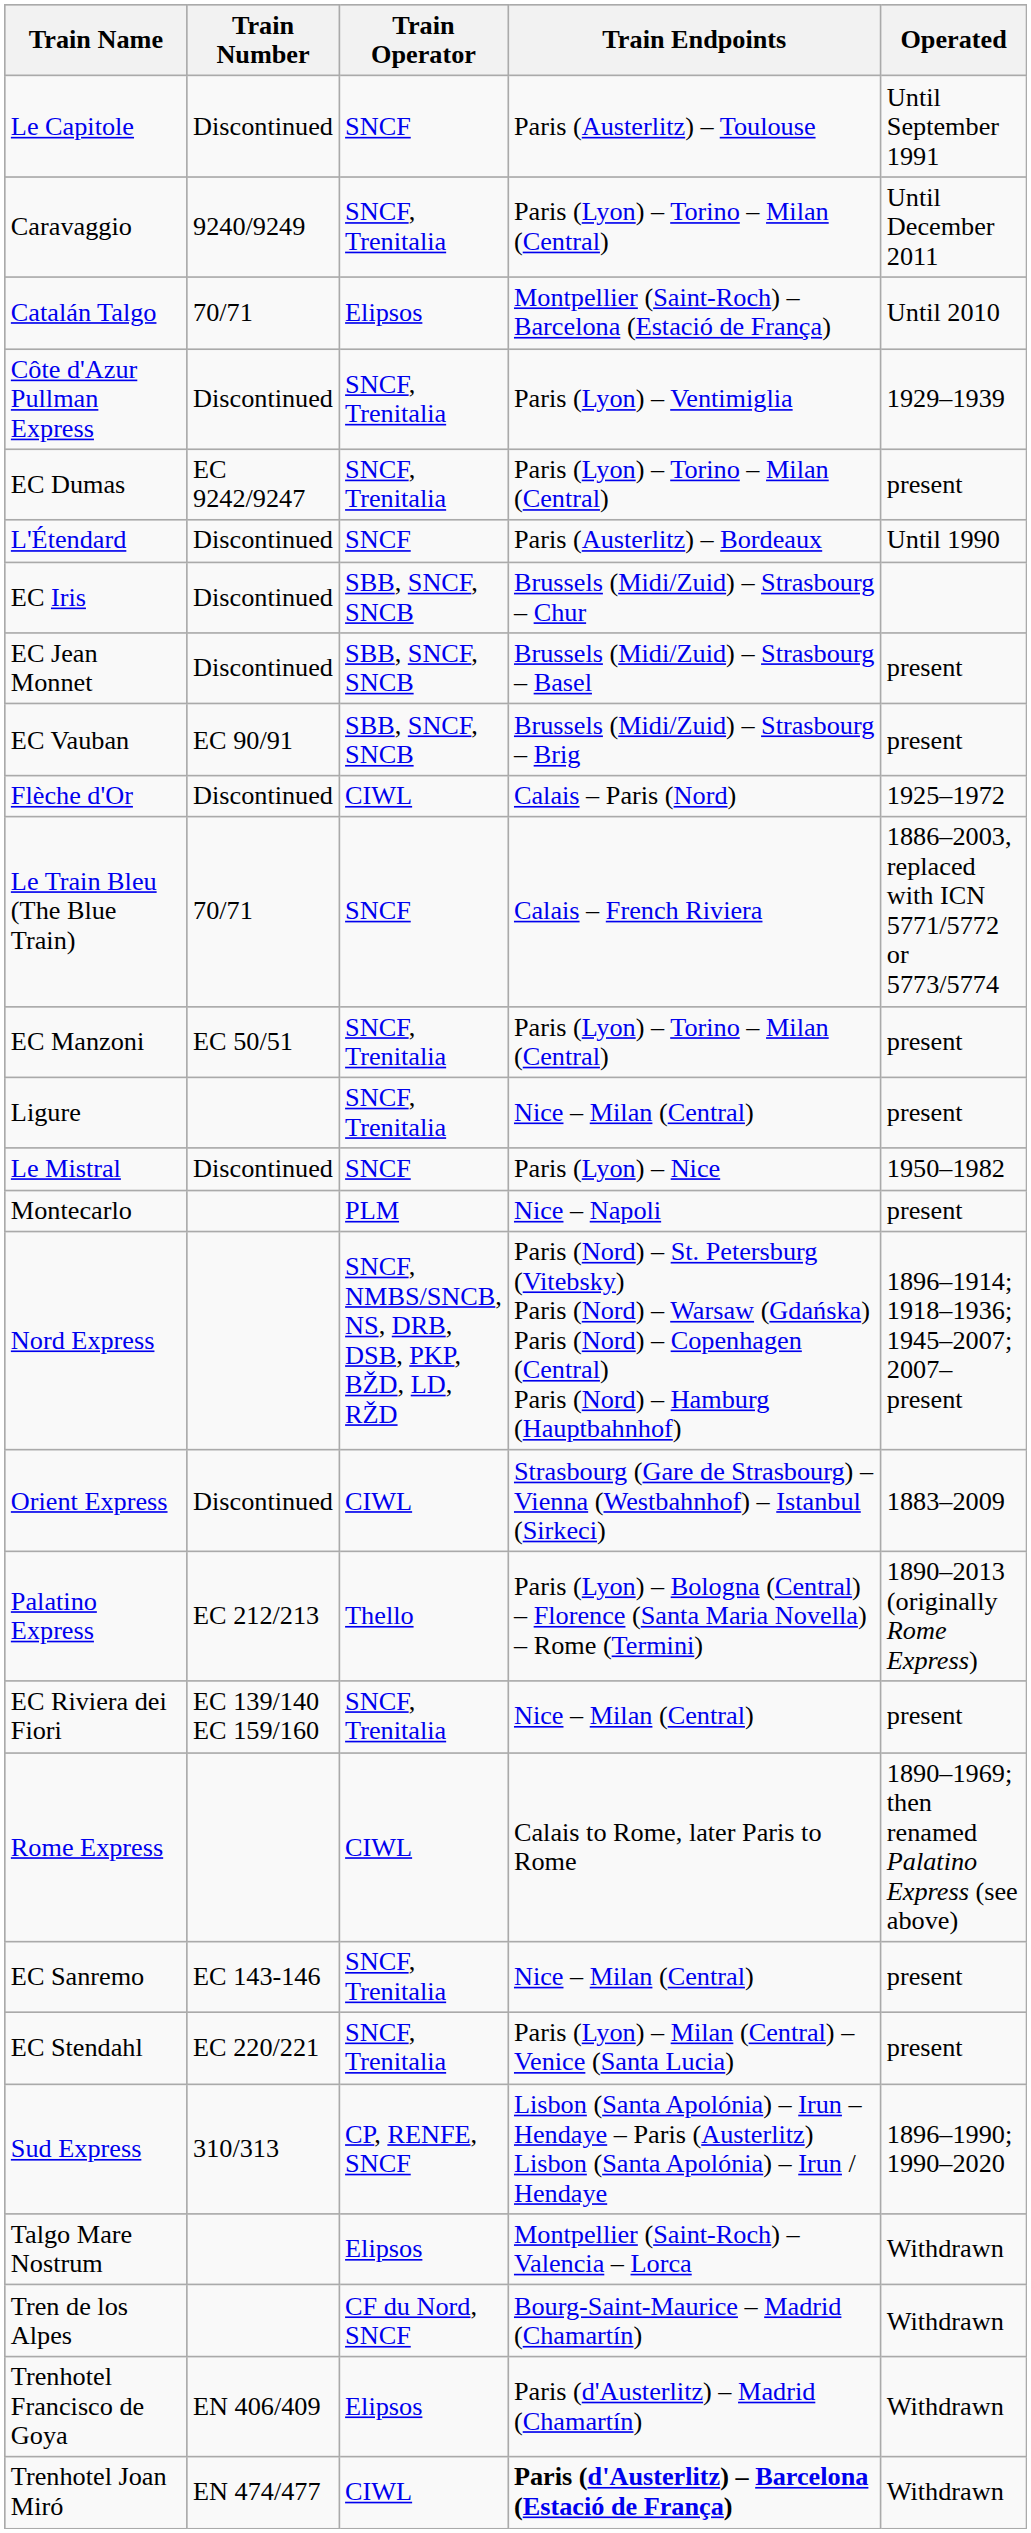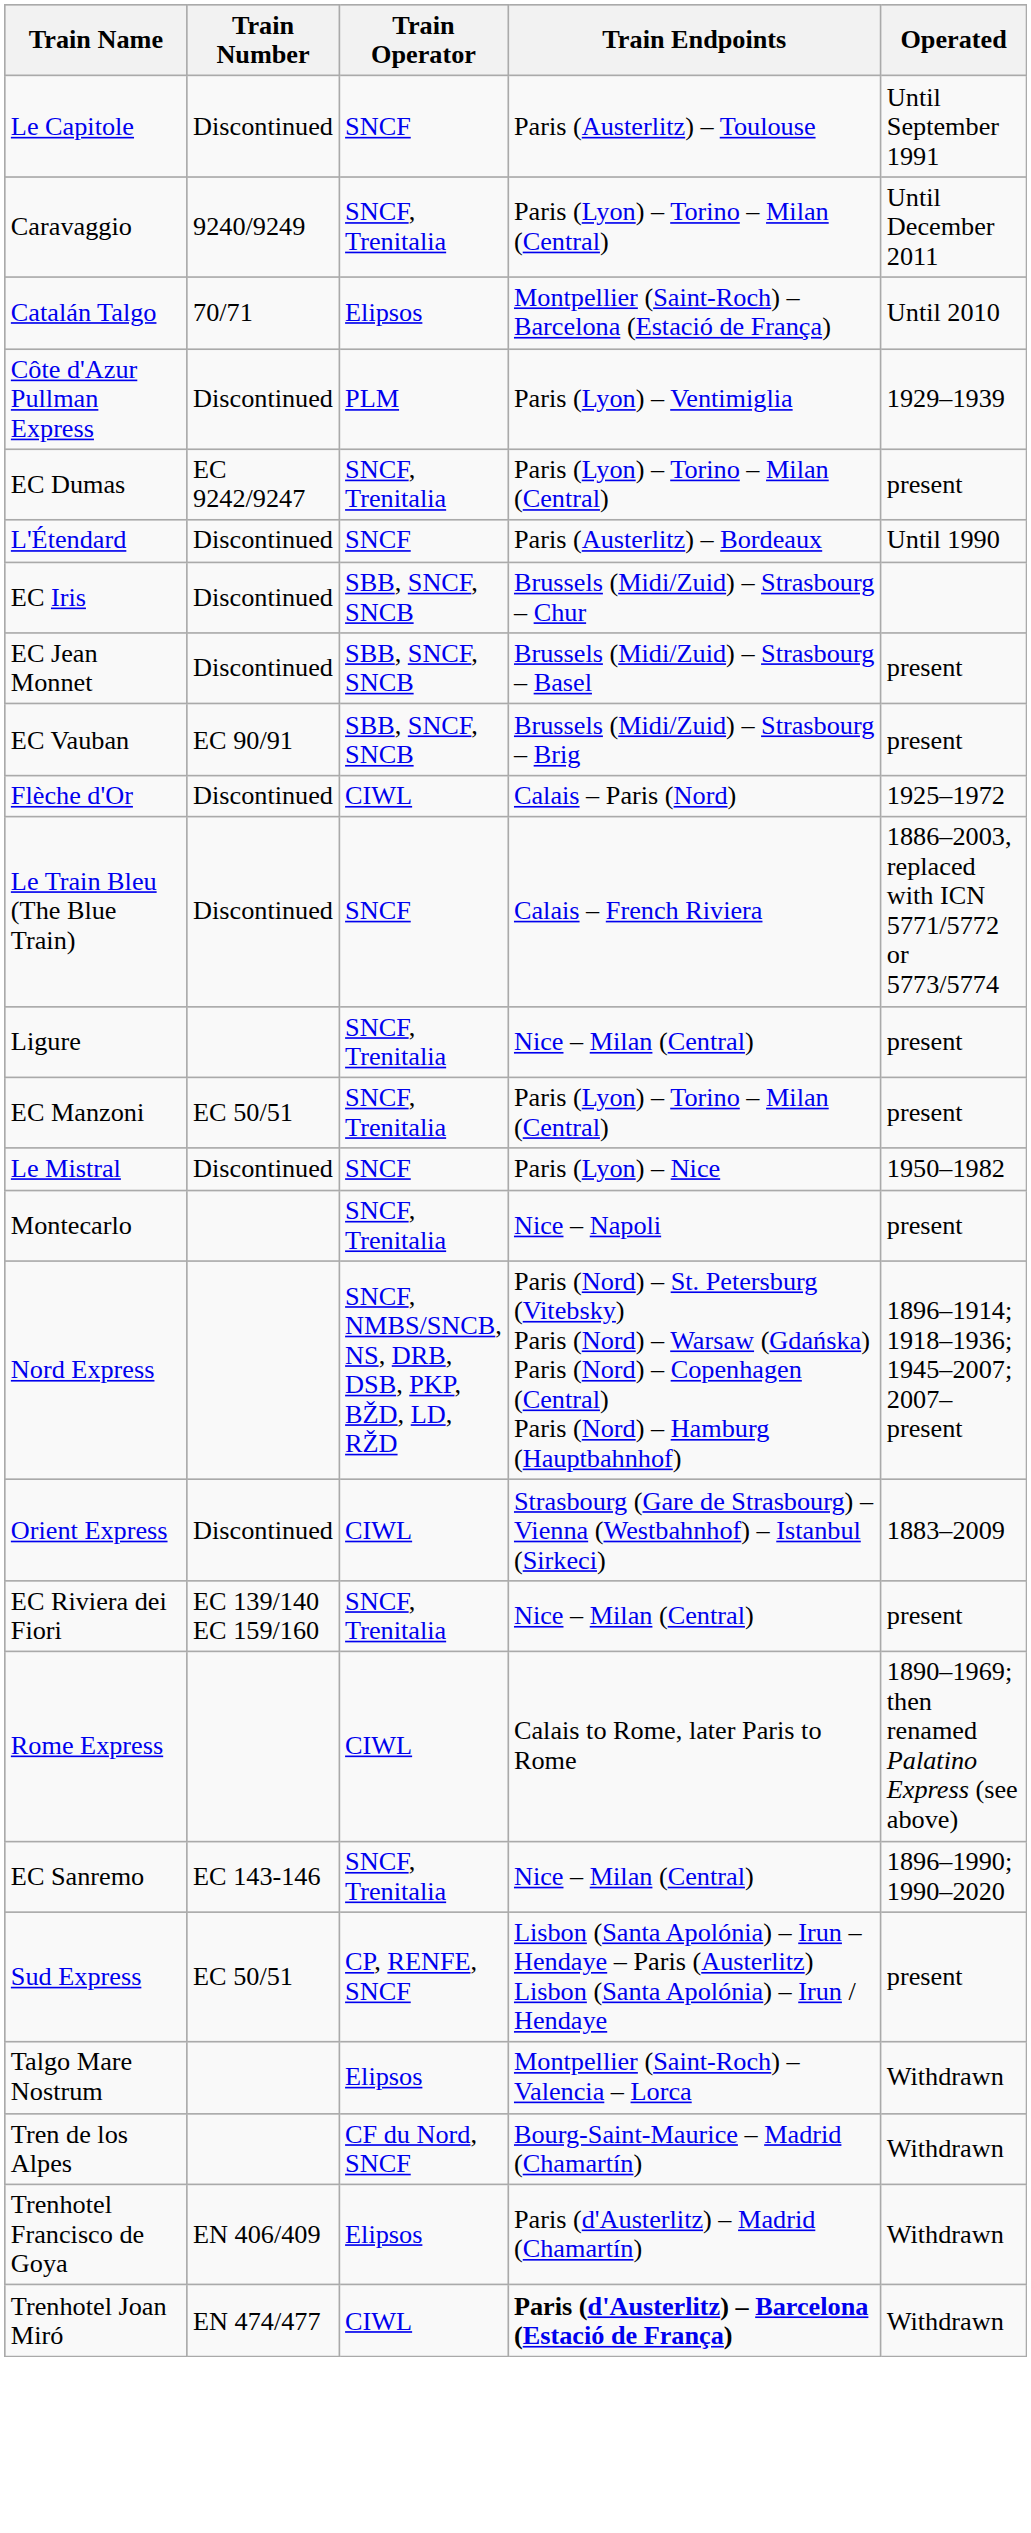 <table class="wikitable" width=100%>
 <tr>
 <th width=20%>Train Name</th>
 <th width=10%>Train Number</th>
 <th width=10%>Train Operator</th>
 <th width=45%>Train Endpoints</th>
 <th width=15%>Operated</th>
 </tr>
 <tr>
 <td><a href='#'>Le Capitole</a></td>
 <td>Discontinued</td>
 <td><a href='#'>SNCF</a></td>
 <td>Paris (<a href='#'>Austerlitz</a>) – <a href='#'>Toulouse</a></td>
 <td>Until September 1991</td>
 </tr>
 <tr>
 <td>Caravaggio</td>
 <td>9240/9249</td>
 <td><a href='#'>SNCF</a>, <a href='#'>Trenitalia</a></td>
 <td>Paris (<a href='#'>Lyon</a>) – <a href='#'>Torino</a> – <a href='#'>Milan</a> (<a href='#'>Central</a>)</td>
 <td>Until December 2011</td>
 </tr>
 <tr>
 <td><a href='#'>Catalán Talgo</a></td>
 <td>70/71</td>
 <td><a href='#'>Elipsos</a></td>
 <td><a href='#'>Montpellier</a> (<a href='#'>Saint-Roch</a>) – <a href='#'>Barcelona</a> (<a href='#'>Estació de França</a>)</td>
 <td>Until 2010</td>
 </tr>
 <tr>
 <td><a href='#'>Côte d'Azur Pullman Express</a></td>
 <td>Discontinued</td>
-<td><a href='#'>SNCF</a>, <a href='#'>Trenitalia</a></td>
+<td><a href='#'>PLM</a></td>
 <td>Paris (<a href='#'>Lyon</a>) – <a href='#'>Ventimiglia</a></td>
 <td>1929–1939</td>
 </tr>
 <tr>
 <td>EC Dumas</td>
 <td>EC 9242/9247</td>
 <td><a href='#'>SNCF</a>, <a href='#'>Trenitalia</a></td>
 <td>Paris (<a href='#'>Lyon</a>) – <a href='#'>Torino</a> – <a href='#'>Milan</a> (<a href='#'>Central</a>)</td>
 <td>present</td>
 </tr>
 <tr>
 <td><a href='#'>L'Étendard</a></td>
 <td>Discontinued</td>
 <td><a href='#'>SNCF</a></td>
 <td>Paris (<a href='#'>Austerlitz</a>) – <a href='#'>Bordeaux</a></td>
 <td>Until 1990</td>
 </tr>
 <tr>
 <td>EC <a href='#'>Iris</a></td>
 <td>Discontinued</td>
 <td><a href='#'>SBB</a>, <a href='#'>SNCF</a>, <a href='#'>SNCB</a></td>
 <td><a href='#'>Brussels</a> (<a href='#'>Midi/Zuid</a>) – <a href='#'>Strasbourg</a> – <a href='#'>Chur</a></td>
 <td></td>
 </tr>
 <tr>
 <td>EC Jean Monnet</td>
 <td>Discontinued</td>
 <td><a href='#'>SBB</a>, <a href='#'>SNCF</a>, <a href='#'>SNCB</a></td>
 <td><a href='#'>Brussels</a> (<a href='#'>Midi/Zuid</a>) – <a href='#'>Strasbourg</a> – <a href='#'>Basel</a></td>
 <td>present</td>
 </tr>
 <tr>
 <td>EC Vauban</td>
 <td>EC 90/91</td>
 <td><a href='#'>SBB</a>, <a href='#'>SNCF</a>, <a href='#'>SNCB</a></td>
 <td><a href='#'>Brussels</a> (<a href='#'>Midi/Zuid</a>) – <a href='#'>Strasbourg</a> – <a href='#'>Brig</a></td>
 <td>present</td>
 </tr>
 <tr>
 <td><a href='#'>Flèche d'Or</a></td>
 <td>Discontinued</td>
 <td><a href='#'>CIWL</a></td>
 <td><a href='#'>Calais</a> – Paris (<a href='#'>Nord</a>)</td>
 <td>1925–1972</td>
 </tr>
 <tr>
 <td><a href='#'>Le Train Bleu</a> (The Blue Train)</td>
-<td>70/71</td>
+<td>Discontinued</td>
 <td><a href='#'>SNCF</a></td>
 <td><a href='#'>Calais</a> – <a href='#'>French Riviera</a></td>
 <td>1886–2003, replaced with ICN 5771/5772 or 5773/5774</td>
+</tr>
+<tr>
+<td>Ligure</td>
+<td></td>
+<td><a href='#'>SNCF</a>, <a href='#'>Trenitalia</a></td>
+<td><a href='#'>Nice</a> – <a href='#'>Milan</a> (<a href='#'>Central</a>)</td>
+<td>present</td>
 </tr>
 <tr>
 <td>EC Manzoni</td>
 <td>EC 50/51</td>
 <td><a href='#'>SNCF</a>, <a href='#'>Trenitalia</a></td>
 <td>Paris (<a href='#'>Lyon</a>) – <a href='#'>Torino</a> – <a href='#'>Milan</a> (<a href='#'>Central</a>)</td>
-<td>present</td>
-</tr>
-<tr>
-<td>Ligure</td>
-<td></td>
-<td><a href='#'>SNCF</a>, <a href='#'>Trenitalia</a></td>
-<td><a href='#'>Nice</a> – <a href='#'>Milan</a> (<a href='#'>Central</a>)</td>
 <td>present</td>
 </tr>
 <tr>
 <td><a href='#'>Le Mistral</a></td>
 <td>Discontinued</td>
 <td><a href='#'>SNCF</a></td>
 <td>Paris (<a href='#'>Lyon</a>) – <a href='#'>Nice</a></td>
 <td>1950–1982</td>
 </tr>
 <tr>
 <td>Montecarlo</td>
 <td></td>
-<td><a href='#'>PLM</a></td>
+<td><a href='#'>SNCF</a>, <a href='#'>Trenitalia</a></td>
 <td><a href='#'>Nice</a> – <a href='#'>Napoli</a></td>
 <td>present</td>
 </tr>
 <tr>
 <td><a href='#'>Nord Express</a></td>
 <td></td>
 <td><a href='#'>SNCF</a>, <a href='#'>NMBS/SNCB</a>, <a href='#'>NS</a>, <a href='#'>DRB</a>, <a href='#'>DSB</a>, <a href='#'>PKP</a>, <a href='#'>BŽD</a>, <a href='#'>LD</a>, <a href='#'>RŽD</a></td>
 <td>Paris (<a href='#'>Nord</a>) – <a href='#'>St. Petersburg</a> (<a href='#'>Vitebsky</a>)<br>Paris (<a href='#'>Nord</a>) – <a href='#'>Warsaw</a> (<a href='#'>Gdańska</a>)<br>Paris (<a href='#'>Nord</a>) – <a href='#'>Copenhagen</a> (<a href='#'>Central</a>)<br>Paris (<a href='#'>Nord</a>) – <a href='#'>Hamburg</a> (<a href='#'>Hauptbahnhof</a>)</td>
 <td>1896–1914; 1918–1936; 1945–2007; 2007–present</td>
 </tr>
 <tr>
 <td><a href='#'>Orient Express</a></td>
 <td>Discontinued</td>
 <td><a href='#'>CIWL</a></td>
 <td><a href='#'>Strasbourg</a> (<a href='#'>Gare de Strasbourg</a>) – <a href='#'>Vienna</a> (<a href='#'>Westbahnhof</a>) – <a href='#'>Istanbul</a> (<a href='#'>Sirkeci</a>)</td>
 <td>1883–2009</td>
-</tr>
-<tr>
-<td><a href='#'>Palatino Express</a></td>
-<td>EC 212/213</td>
-<td><a href='#'>Thello</a></td>
-<td>Paris (<a href='#'>Lyon</a>) – <a href='#'>Bologna</a> (<a href='#'>Central</a>) – <a href='#'>Florence</a> (<a href='#'>Santa Maria Novella</a>) – Rome (<a href='#'>Termini</a>)</td>
-<td>1890–2013 (originally <em>Rome Express</em>)</td>
 </tr>
 <tr>
 <td>EC Riviera dei Fiori</td>
 <td>EC 139/140 EC 159/160</td>
 <td><a href='#'>SNCF</a>, <a href='#'>Trenitalia</a></td>
 <td><a href='#'>Nice</a> – <a href='#'>Milan</a> (<a href='#'>Central</a>)</td>
 <td>present</td>
 </tr>
 <tr>
 <td><a href='#'>Rome Express</a></td>
 <td></td>
 <td><a href='#'>CIWL</a></td>
 <td>Calais to Rome, later Paris to Rome</td>
 <td>1890–1969; then renamed <em>Palatino Express</em> (see above)</td>
 </tr>
 <tr>
 <td>EC Sanremo</td>
 <td>EC 143-146</td>
 <td><a href='#'>SNCF</a>, <a href='#'>Trenitalia</a></td>
 <td><a href='#'>Nice</a> – <a href='#'>Milan</a> (<a href='#'>Central</a>)</td>
-<td>present</td>
-</tr>
-<tr>
-<td>EC Stendahl</td>
-<td>EC 220/221</td>
-<td><a href='#'>SNCF</a>, <a href='#'>Trenitalia</a></td>
-<td>Paris (<a href='#'>Lyon</a>) – <a href='#'>Milan</a> (<a href='#'>Central</a>) – <a href='#'>Venice</a> (<a href='#'>Santa Lucia</a>)</td>
-<td>present</td>
+<td>1896–1990; 1990–2020</td>
 </tr>
 <tr>
 <td><a href='#'>Sud Express</a></td>
-<td>310/313</td>
+<td>EC 50/51</td>
 <td><a href='#'>CP</a>, <a href='#'>RENFE</a>, <a href='#'>SNCF</a></td>
 <td><a href='#'>Lisbon</a> (<a href='#'>Santa Apolónia</a>) – <a href='#'>Irun</a> – <a href='#'>Hendaye</a> – Paris (<a href='#'>Austerlitz</a>)<br><a href='#'>Lisbon</a> (<a href='#'>Santa Apolónia</a>) – <a href='#'>Irun</a> / <a href='#'>Hendaye</a></td>
-<td>1896–1990; 1990–2020</td>
+<td>present</td>
 </tr>
 <tr>
 <td>Talgo Mare Nostrum</td>
 <td></td>
 <td><a href='#'>Elipsos</a></td>
 <td><a href='#'>Montpellier</a> (<a href='#'>Saint-Roch</a>) – <a href='#'>Valencia</a> – <a href='#'>Lorca</a></td>
 <td>Withdrawn</td>
 </tr>
 <tr>
 <td>Tren de los Alpes</td>
 <td></td>
 <td><a href='#'>CF du Nord</a>, <a href='#'>SNCF</a></td>
 <td><a href='#'>Bourg-Saint-Maurice</a> – <a href='#'>Madrid</a> (<a href='#'>Chamartín</a>)</td>
 <td>Withdrawn</td>
 </tr>
 <tr>
 <td>Trenhotel Francisco de Goya</td>
 <td>EN 406/409</td>
 <td><a href='#'>Elipsos</a></td>
 <td>Paris (<a href='#'>d'Austerlitz</a>) – <a href='#'>Madrid</a> (<a href='#'>Chamartín</a>)</td>
 <td>Withdrawn</td>
 </tr>
 <tr>
 <td>Trenhotel Joan Miró</td>
 <td>EN 474/477</td>
 <td><a href='#'>CIWL</a></td>
 <td><strong>Paris (<a href='#'>d'Austerlitz</a>) – <a href='#'>Barcelona</a> (<a href='#'>Estació de França</a>)</strong></td>
 <td>Withdrawn</td>
 </tr>
 </table>
